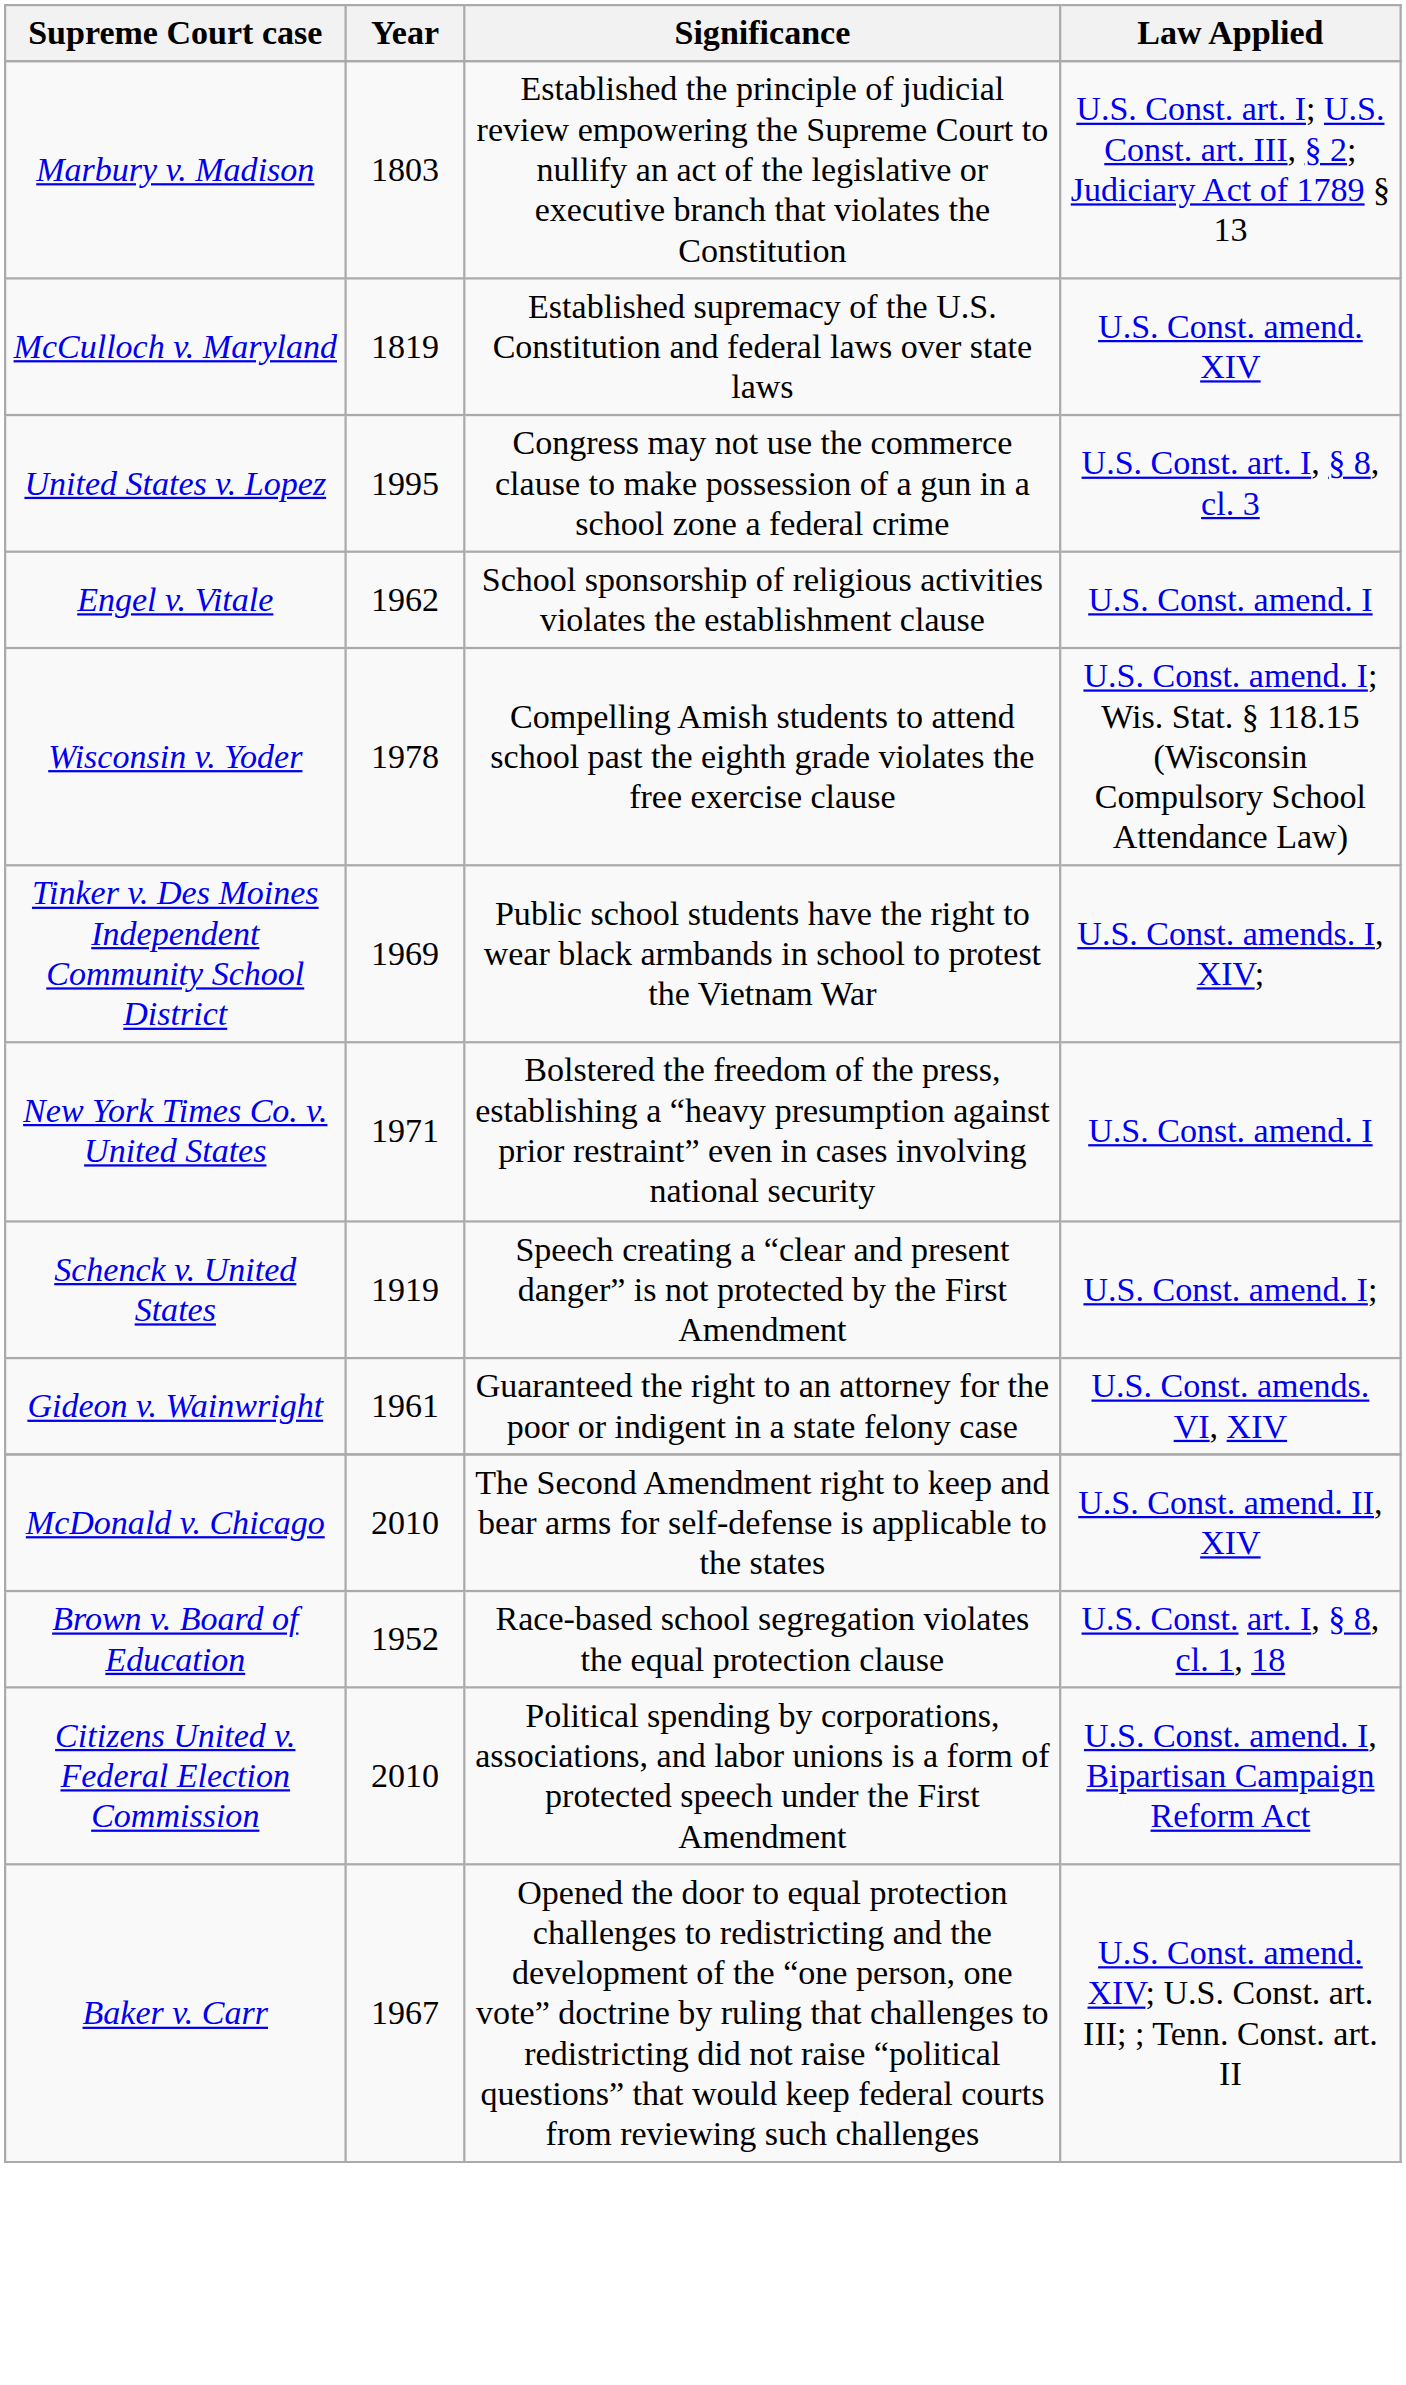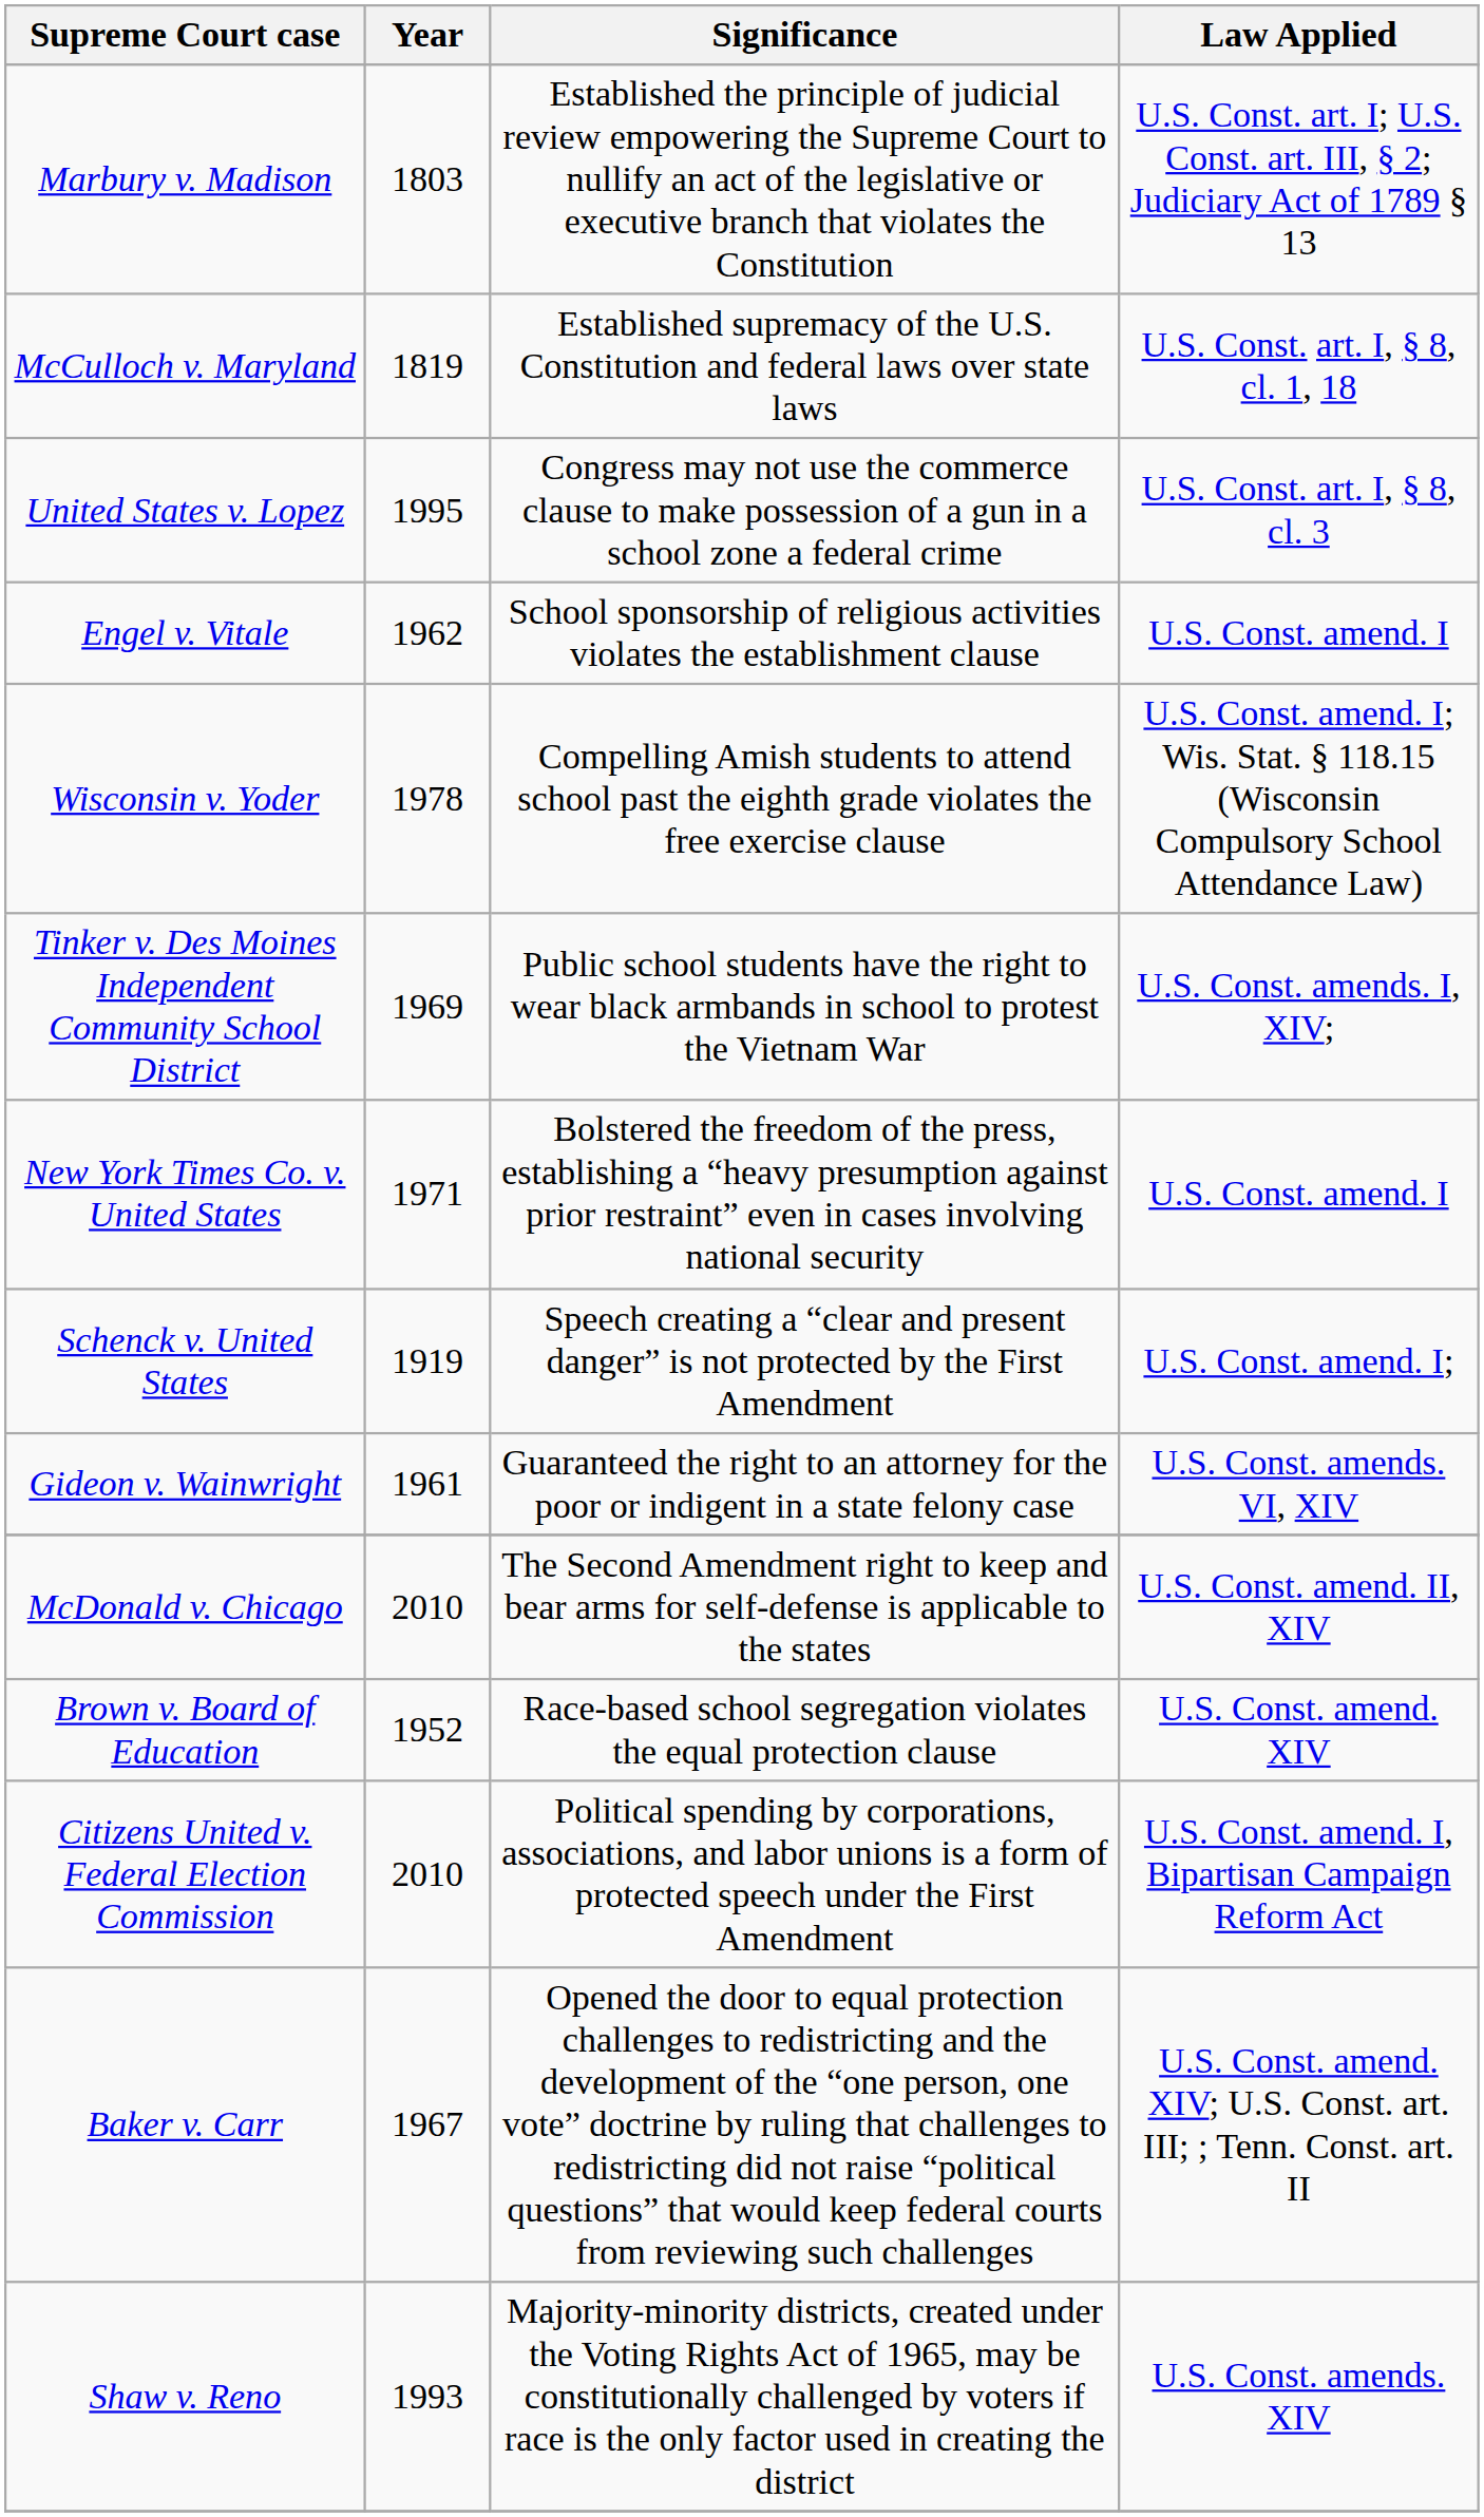 <table class="wikitable" style="text-align:center; font-size:95%; line-height:18px; width:100%;">
 <tr>
 <th width="20%">Supreme Court case</th>
 <th width="7%">Year</th>
 <th width="35%">Significance</th>
 <th width="20%">Law Applied</th>
 </tr>
 <tr>
 </tr>
 <tr>
 </tr>
 <tr>
 <td><em><a href='#'>Marbury v. Madison</a></em></td>
 <td>1803</td>
 <td>Established the principle of judicial review empowering the Supreme Court to nullify an act of the legislative or executive branch that violates the Constitution</td>
 <td><a href='#'>U.S. Const. art. I</a>; <a href='#'>U.S. Const. art. III</a>, <a href='#'>§ 2</a>; <a href='#'>Judiciary Act of 1789</a> § 13</td>
 </tr>
 <tr>
 <td><em><a href='#'>McCulloch v. Maryland</a></em></td>
 <td>1819</td>
 <td>Established supremacy of the U.S. Constitution and federal laws over state laws</td>
-<td><a href='#'>U.S. Const. amend. XIV</a></td>
+<td><a href='#'>U.S. Const.</a> <a href='#'>art. I</a>, <a href='#'>§ 8</a>, <a href='#'>cl. 1</a>, <a href='#'>18</a></td>
 </tr>
 <tr>
 <td><em><a href='#'>United States v. Lopez</a></em></td>
 <td>1995</td>
 <td>Congress may not use the commerce clause to make possession of a gun in a school zone a federal crime</td>
 <td><a href='#'>U.S. Const. art. I</a>, <a href='#'>§ 8</a>, <a href='#'>cl. 3</a></td>
 </tr>
 <tr>
 <td><em><a href='#'>Engel v. Vitale</a></em></td>
 <td>1962</td>
 <td>School sponsorship of religious activities violates the establishment clause</td>
 <td><a href='#'>U.S. Const. amend. I</a></td>
 </tr>
 <tr>
 <td><em><a href='#'>Wisconsin v. Yoder</a></em></td>
 <td>1978</td>
 <td>Compelling Amish students to attend school past the eighth grade violates the free exercise clause</td>
 <td><a href='#'>U.S. Const. amend. I</a>; Wis. Stat. § 118.15 (Wisconsin Compulsory School Attendance Law)</td>
 </tr>
 <tr>
 <td><em><a href='#'>Tinker v. Des Moines Independent Community School District</a></em></td>
 <td>1969</td>
 <td>Public school students have the right to wear black armbands in school to protest the Vietnam War</td>
 <td><a href='#'>U.S. Const. amends. I</a>, <a href='#'>XIV</a>; </td>
 </tr>
 <tr>
 <td><em><a href='#'>New York Times Co. v. United States</a></em></td>
 <td>1971</td>
 <td>Bolstered the freedom of the press, establishing a “heavy presumption against prior restraint” even in cases involving national security</td>
 <td><a href='#'>U.S. Const. amend. I</a></td>
 </tr>
 <tr>
 <td><em><a href='#'>Schenck v. United States</a></em></td>
 <td>1919</td>
 <td>Speech creating a “clear and present danger” is not protected by the First Amendment</td>
 <td><a href='#'>U.S. Const. amend. I</a>; </td>
 </tr>
 <tr>
 <td><em><a href='#'>Gideon v. Wainwright</a></em></td>
 <td>1961</td>
 <td>Guaranteed the right to an attorney for the poor or indigent in a state felony case</td>
 <td><a href='#'>U.S. Const. amends. VI</a>, <a href='#'>XIV</a></td>
 </tr>
 <tr>
 </tr>
 <tr>
 <td><em><a href='#'>McDonald v. Chicago</a></em></td>
 <td>2010</td>
 <td>The Second Amendment right to keep and bear arms for self-defense is applicable to the states</td>
 <td><a href='#'>U.S. Const. amend. II</a>, <a href='#'>XIV</a></td>
 </tr>
 <tr>
 <td><em><a href='#'>Brown v. Board of Education</a></em></td>
 <td>1952</td>
 <td>Race-based school segregation violates the equal protection clause</td>
-<td><a href='#'>U.S. Const.</a> <a href='#'>art. I</a>, <a href='#'>§ 8</a>, <a href='#'>cl. 1</a>, <a href='#'>18</a></td>
+<td><a href='#'>U.S. Const. amend. XIV</a></td>
 </tr>
 <tr>
 <td><em><a href='#'>Citizens United v. Federal Election Commission</a></em></td>
 <td>2010</td>
 <td>Political spending by corporations, associations, and labor unions is a form of protected speech under the First Amendment</td>
 <td><a href='#'>U.S. Const. amend. I</a>, <a href='#'>Bipartisan Campaign Reform Act</a></td>
 </tr>
 <tr>
 <td><em><a href='#'>Baker v. Carr</a></em></td>
 <td>1967</td>
 <td>Opened the door to equal protection challenges to redistricting and the development of the “one person, one vote” doctrine by ruling that challenges to redistricting did not raise “political questions” that would keep federal courts from reviewing such challenges</td>
 <td><a href='#'>U.S. Const. amend. XIV</a>; U.S. Const. art. III; ; Tenn. Const. art. II</td>
 </tr>
 <tr>
+<td><em><a href='#'>Shaw v. Reno</a></em></td>
+<td>1993</td>
+<td>Majority-minority districts, created under the Voting Rights Act of 1965, may be constitutionally challenged by voters if race is the only factor used in creating the district</td>
+<td><a href='#'>U.S. Const. amends. XIV</a></td>
+</tr>
+<tr>
 </tr>
 </table>
